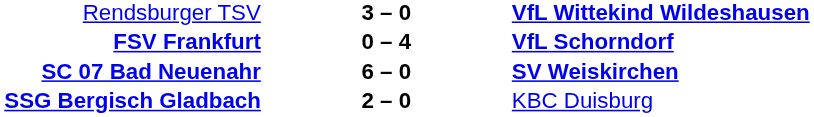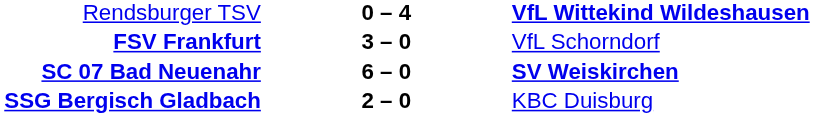 <table width=100% cellspacing=1>
 <tr>
 <th width=25%></th>
 <th width=10%></th>
 <th width=25%></th>
 <th></th>
 </tr>
 <tr style=font-size:90%>
 <td align=right><a href='#'>Rendsburger TSV</a></td>
-<td align=center><strong>3 – 0</strong></td>
+<td align=center><strong>0 – 4</strong></td>
 <td><strong><a href='#'>VfL Wittekind Wildeshausen</a></strong></td>
 </tr>
 <tr style=font-size:90%>
 <td align=right><strong><a href='#'>FSV Frankfurt</a></strong></td>
-<td align=center><strong>0 – 4</strong></td>
-<td><strong><a href='#'>VfL Schorndorf</a></strong></td>
+<td align=center><strong>3 – 0</strong></td>
+<td><a href='#'>VfL Schorndorf</a></td>
 </tr>
 <tr style=font-size:90%>
 <td align=right><strong><a href='#'>SC 07 Bad Neuenahr</a></strong></td>
 <td align=center><strong>6 – 0</strong></td>
 <td><strong><a href='#'>SV Weiskirchen</a></strong></td>
 </tr>
 <tr style=font-size:90%>
 <td align=right><strong><a href='#'>SSG Bergisch Gladbach</a></strong></td>
 <td align=center><strong>2 – 0</strong></td>
 <td><a href='#'>KBC Duisburg</a></td>
 </tr>
 </table>
